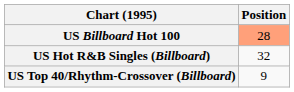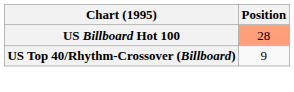 <table class="wikitable sortable plainrowheaders" style="text-align:center">
 <tr>
 <th>Chart (1995)</th>
 <th>Position</th>
 </tr>
 <tr>
 <th scope="row">US <em>Billboard</em> Hot 100</th>
 <td style="background: lightsalmon;">28</td>
 </tr>
 <tr>
-<th scope="row">US Hot R&B Singles (<em>Billboard</em>)</th>
-<td>32</td>
-</tr>
-<tr>
 <th scope="row">US Top 40/Rhythm-Crossover (<em>Billboard</em>)</th>
 <td>9</td>
 </tr>
 </table>
